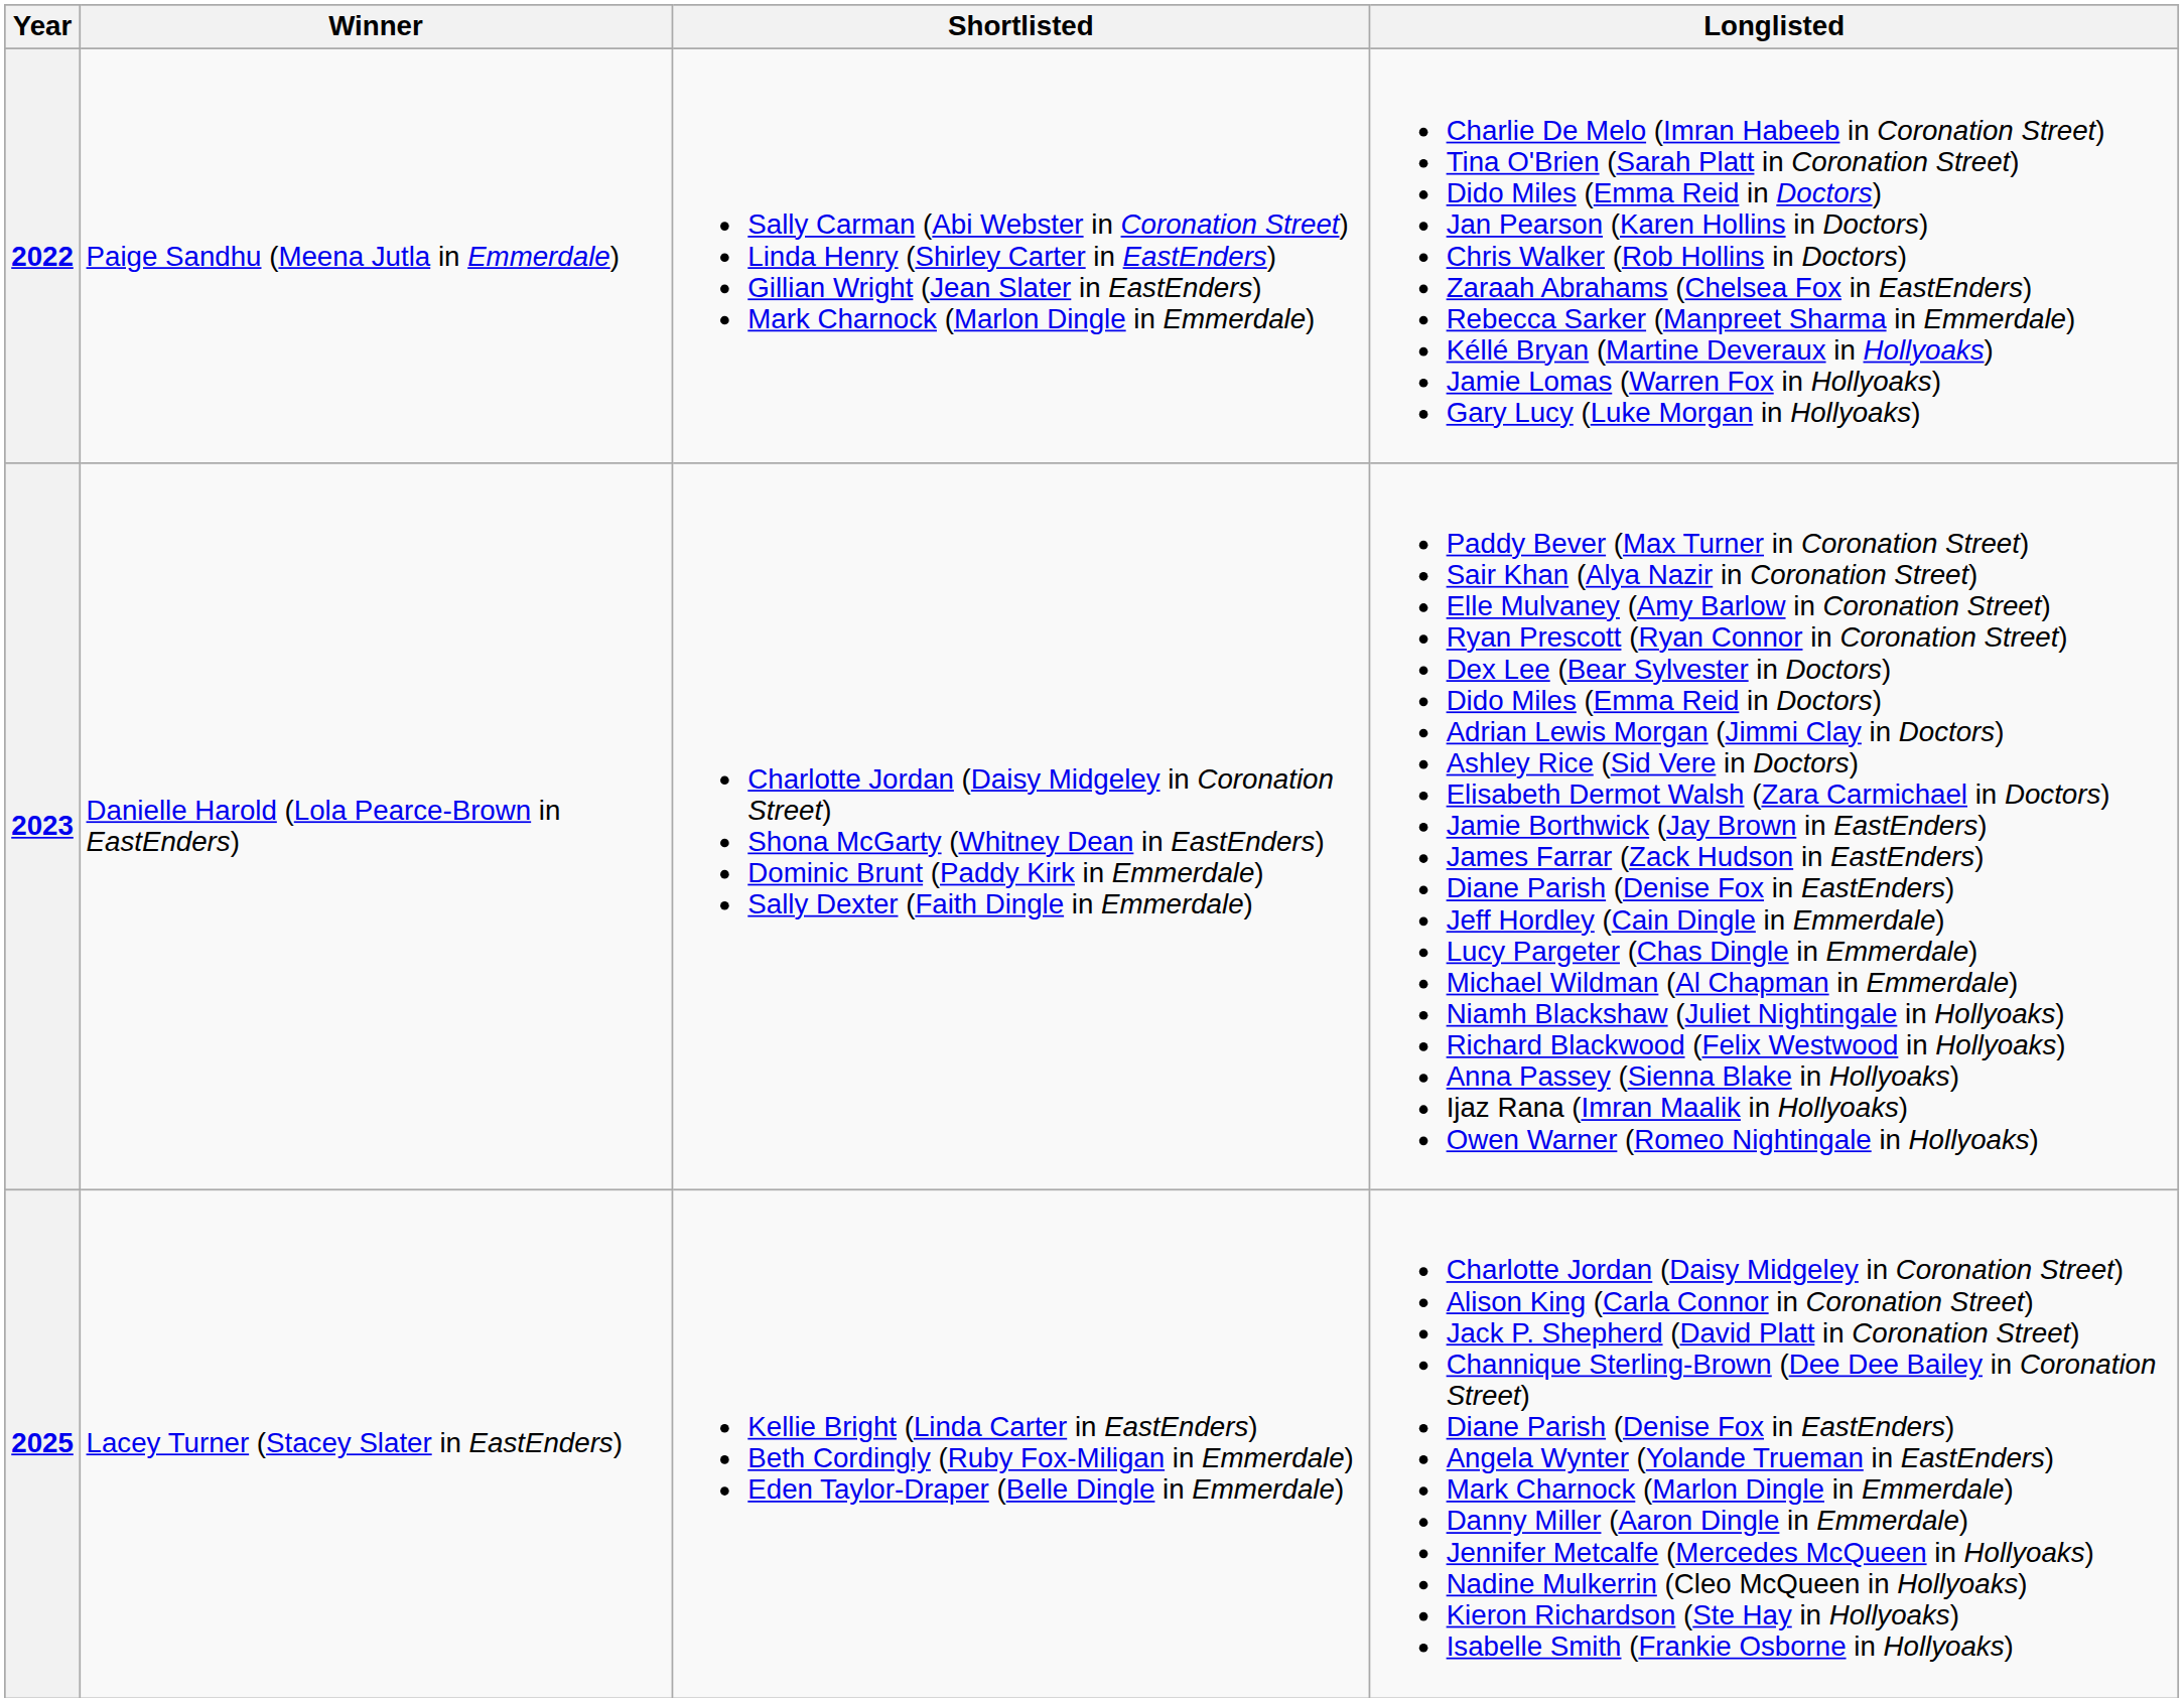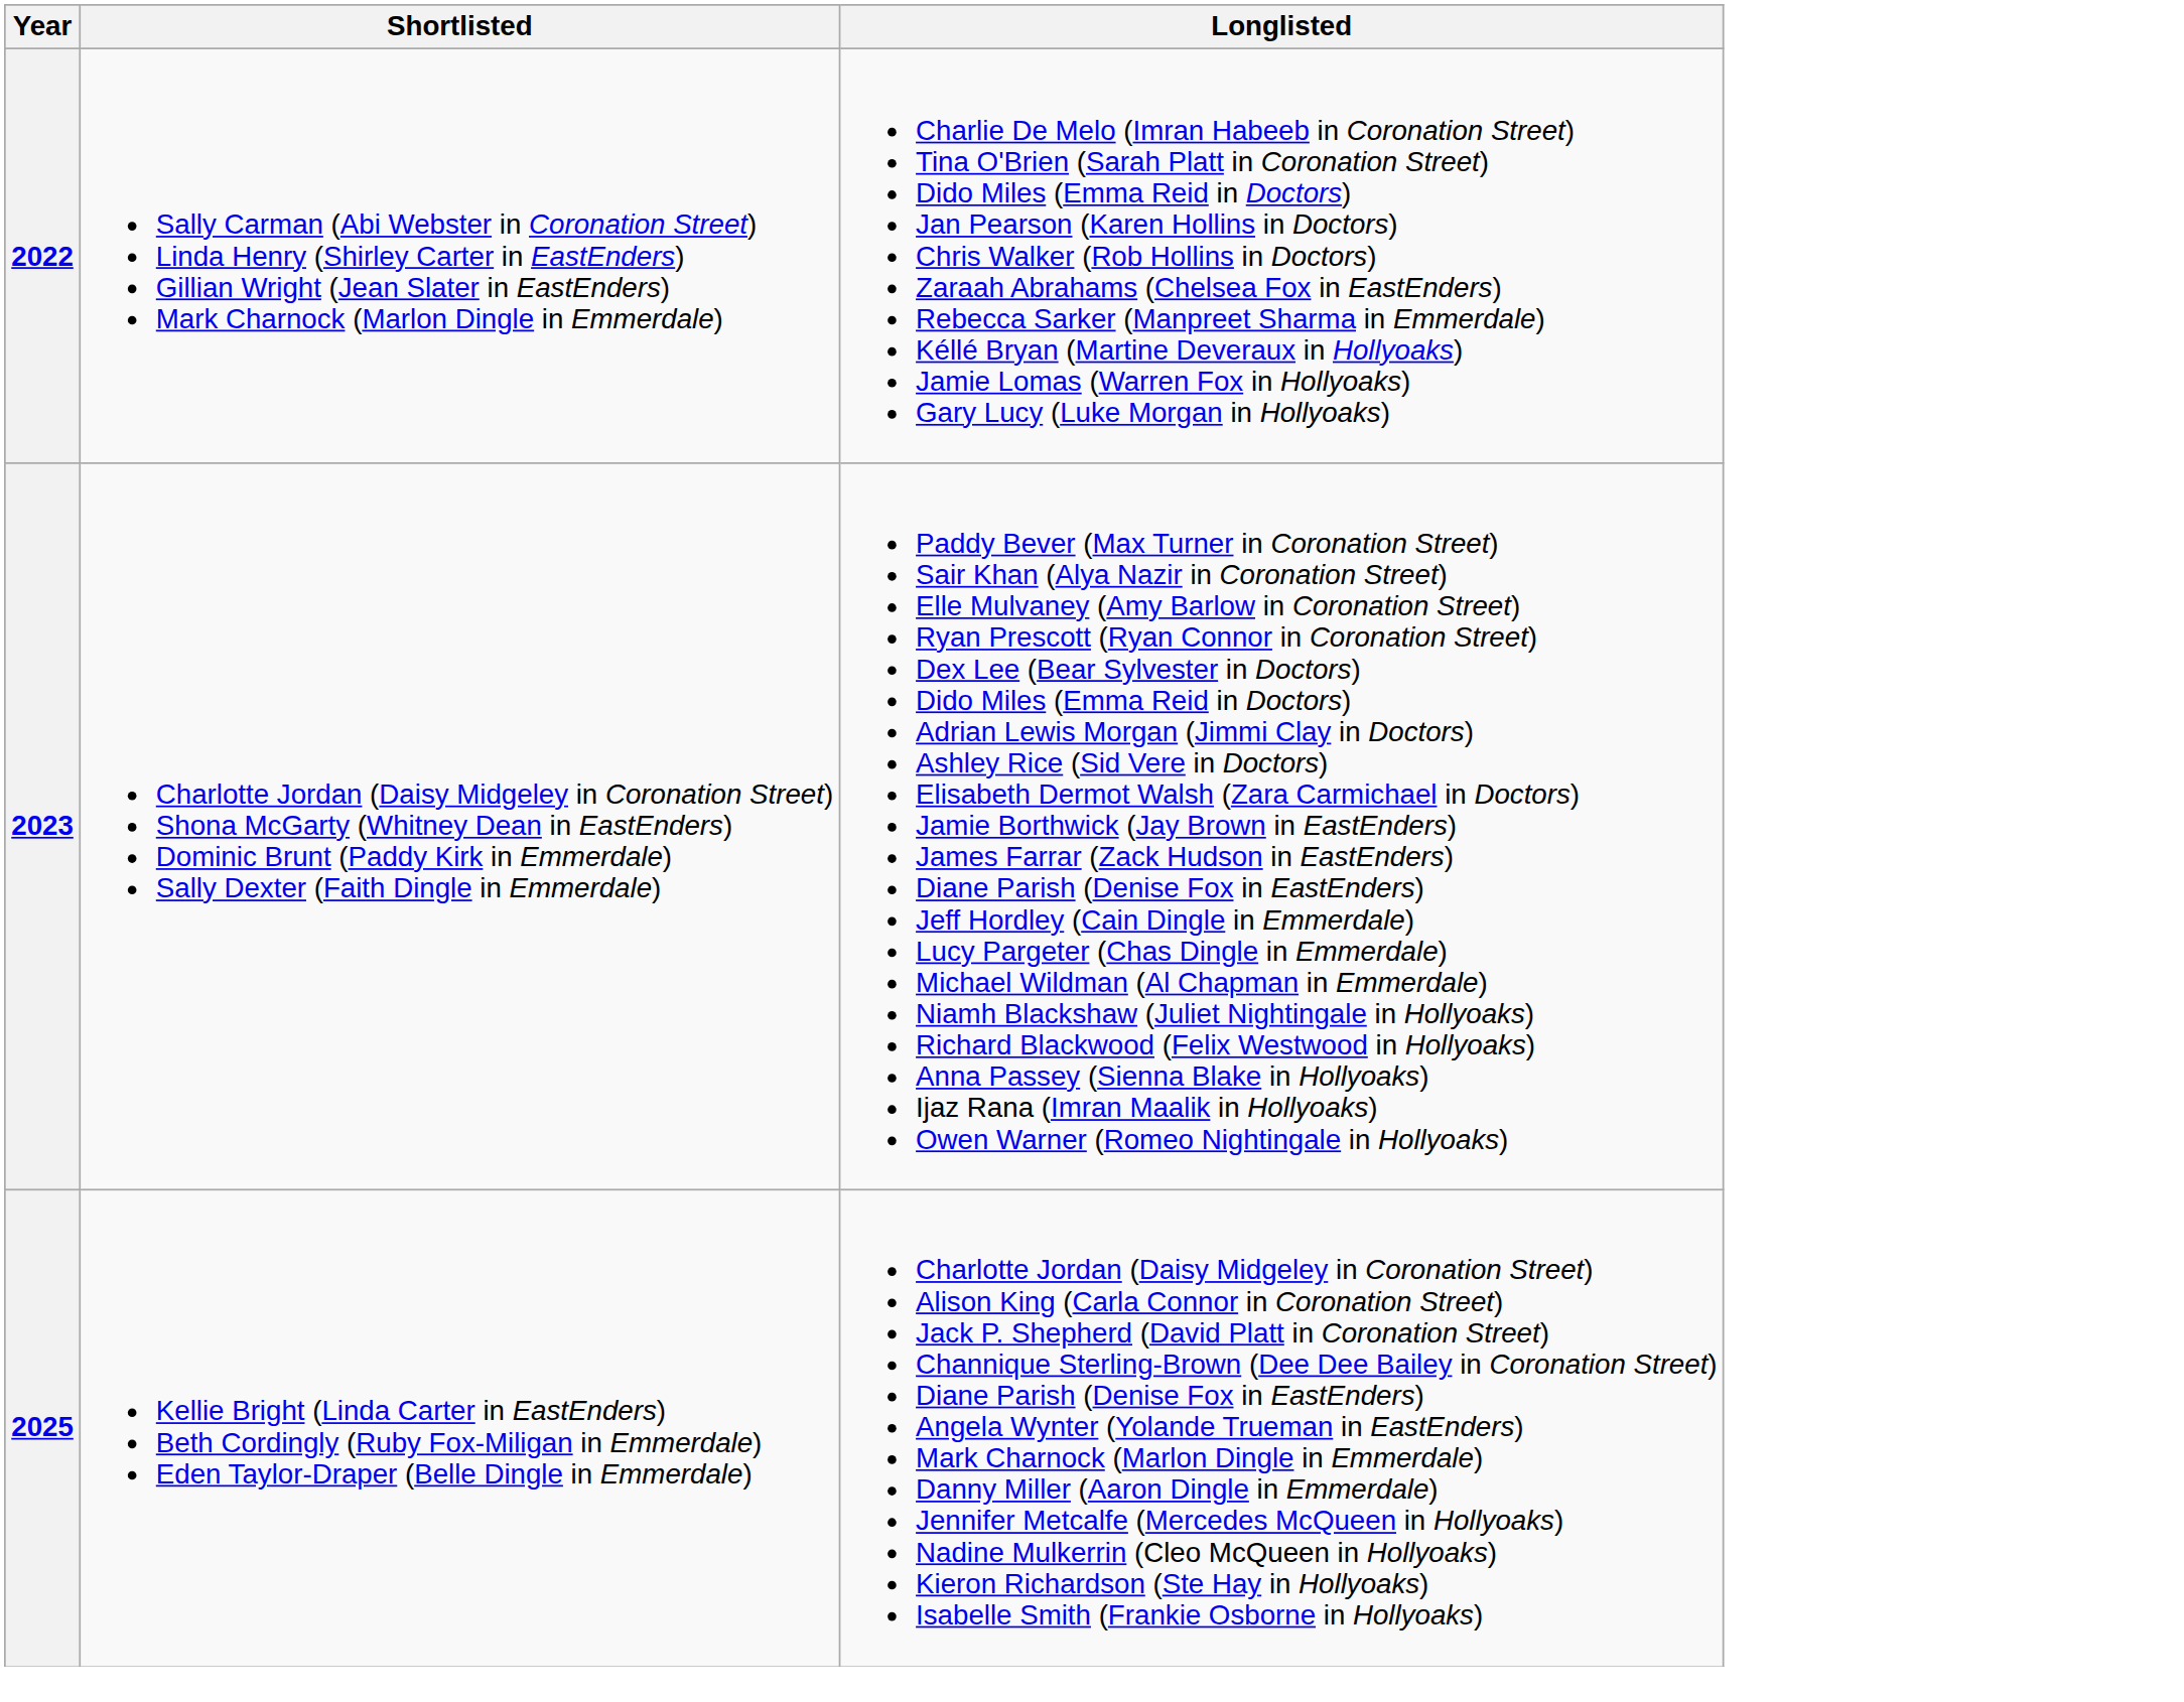 <table class="wikitable">
 <tr>
 <th>Year</th>
-<th>Winner</th>
 <th>Shortlisted</th>
 <th>Longlisted</th>
 </tr>
 <tr>
 <th scope="row"><a href='#'>2022</a></th>
-<td><a href='#'>Paige Sandhu</a> (<a href='#'>Meena Jutla</a> in <em><a href='#'>Emmerdale</a></em>)</td>
 <td><br><ul><li><a href='#'>Sally Carman</a> (<a href='#'>Abi Webster</a> in <em><a href='#'>Coronation Street</a></em>)</li><li><a href='#'>Linda Henry</a> (<a href='#'>Shirley Carter</a> in <em><a href='#'>EastEnders</a></em>)</li><li><a href='#'>Gillian Wright</a> (<a href='#'>Jean Slater</a> in <em>EastEnders</em>)</li><li><a href='#'>Mark Charnock</a> (<a href='#'>Marlon Dingle</a> in <em>Emmerdale</em>)</li></ul></td>
 <td><br><ul><li><a href='#'>Charlie De Melo</a> (<a href='#'>Imran Habeeb</a> in <em>Coronation Street</em>)</li><li><a href='#'>Tina O'Brien</a> (<a href='#'>Sarah Platt</a> in <em>Coronation Street</em>)</li><li><a href='#'>Dido Miles</a> (<a href='#'>Emma Reid</a> in <em><a href='#'>Doctors</a></em>)</li><li><a href='#'>Jan Pearson</a> (<a href='#'>Karen Hollins</a> in <em>Doctors</em>)</li><li><a href='#'>Chris Walker</a> (<a href='#'>Rob Hollins</a> in <em>Doctors</em>)</li><li><a href='#'>Zaraah Abrahams</a> (<a href='#'>Chelsea Fox</a> in <em>EastEnders</em>)</li><li><a href='#'>Rebecca Sarker</a> (<a href='#'>Manpreet Sharma</a> in <em>Emmerdale</em>)</li><li><a href='#'>Kéllé Bryan</a> (<a href='#'>Martine Deveraux</a> in <em><a href='#'>Hollyoaks</a></em>)</li><li><a href='#'>Jamie Lomas</a> (<a href='#'>Warren Fox</a> in <em>Hollyoaks</em>)</li><li><a href='#'>Gary Lucy</a> (<a href='#'>Luke Morgan</a> in <em>Hollyoaks</em>)</li></ul></td>
 </tr>
 <tr>
 <th scope="row"><a href='#'>2023</a></th>
-<td><a href='#'>Danielle Harold</a> (<a href='#'>Lola Pearce-Brown</a> in <em>EastEnders</em>)</td>
 <td><br><ul><li><a href='#'>Charlotte Jordan</a> (<a href='#'>Daisy Midgeley</a> in <em>Coronation Street</em>)</li><li><a href='#'>Shona McGarty</a> (<a href='#'>Whitney Dean</a> in <em>EastEnders</em>)</li><li><a href='#'>Dominic Brunt</a> (<a href='#'>Paddy Kirk</a> in <em>Emmerdale</em>)</li><li><a href='#'>Sally Dexter</a> (<a href='#'>Faith Dingle</a> in <em>Emmerdale</em>)</li></ul></td>
 <td><br><ul><li><a href='#'>Paddy Bever</a> (<a href='#'>Max Turner</a> in <em>Coronation Street</em>)</li><li><a href='#'>Sair Khan</a> (<a href='#'>Alya Nazir</a> in <em>Coronation Street</em>)</li><li><a href='#'>Elle Mulvaney</a> (<a href='#'>Amy Barlow</a> in <em>Coronation Street</em>)</li><li><a href='#'>Ryan Prescott</a> (<a href='#'>Ryan Connor</a> in <em>Coronation Street</em>)</li><li><a href='#'>Dex Lee</a> (<a href='#'>Bear Sylvester</a> in <em>Doctors</em>)</li><li><a href='#'>Dido Miles</a> (<a href='#'>Emma Reid</a> in <em>Doctors</em>)</li><li><a href='#'>Adrian Lewis Morgan</a> (<a href='#'>Jimmi Clay</a> in <em>Doctors</em>)</li><li><a href='#'>Ashley Rice</a> (<a href='#'>Sid Vere</a> in <em>Doctors</em>)</li><li><a href='#'>Elisabeth Dermot Walsh</a> (<a href='#'>Zara Carmichael</a> in <em>Doctors</em>)</li><li><a href='#'>Jamie Borthwick</a> (<a href='#'>Jay Brown</a> in <em>EastEnders</em>)</li><li><a href='#'>James Farrar</a> (<a href='#'>Zack Hudson</a> in <em>EastEnders</em>)</li><li><a href='#'>Diane Parish</a> (<a href='#'>Denise Fox</a> in <em>EastEnders</em>)</li><li><a href='#'>Jeff Hordley</a> (<a href='#'>Cain Dingle</a> in <em>Emmerdale</em>)</li><li><a href='#'>Lucy Pargeter</a> (<a href='#'>Chas Dingle</a> in <em>Emmerdale</em>)</li><li><a href='#'>Michael Wildman</a> (<a href='#'>Al Chapman</a> in <em>Emmerdale</em>)</li><li><a href='#'>Niamh Blackshaw</a> (<a href='#'>Juliet Nightingale</a> in <em>Hollyoaks</em>)</li><li><a href='#'>Richard Blackwood</a> (<a href='#'>Felix Westwood</a> in <em>Hollyoaks</em>)</li><li><a href='#'>Anna Passey</a> (<a href='#'>Sienna Blake</a> in <em>Hollyoaks</em>)</li><li>Ijaz Rana (<a href='#'>Imran Maalik</a> in <em>Hollyoaks</em>)</li><li><a href='#'>Owen Warner</a> (<a href='#'>Romeo Nightingale</a> in <em>Hollyoaks</em>)</li></ul></td>
 </tr>
 <tr>
 <th scope="row"><a href='#'>2025</a></th>
-<td><a href='#'>Lacey Turner</a> (<a href='#'>Stacey Slater</a> in <em>EastEnders</em>)</td>
 <td><br><ul><li><a href='#'>Kellie Bright</a> (<a href='#'>Linda Carter</a> in <em>EastEnders</em>)</li><li><a href='#'>Beth Cordingly</a> (<a href='#'>Ruby Fox-Miligan</a> in <em>Emmerdale</em>)</li><li><a href='#'>Eden Taylor-Draper</a> (<a href='#'>Belle Dingle</a> in <em>Emmerdale</em>)</li></ul></td>
 <td><br><ul><li><a href='#'>Charlotte Jordan</a> (<a href='#'>Daisy Midgeley</a> in <em>Coronation Street</em>)</li><li><a href='#'>Alison King</a> (<a href='#'>Carla Connor</a> in <em>Coronation Street</em>)</li><li><a href='#'>Jack P. Shepherd</a> (<a href='#'>David Platt</a> in <em>Coronation Street</em>)</li><li><a href='#'>Channique Sterling-Brown</a> (<a href='#'>Dee Dee Bailey</a> in <em>Coronation Street</em>)</li><li><a href='#'>Diane Parish</a> (<a href='#'>Denise Fox</a> in <em>EastEnders</em>)</li><li><a href='#'>Angela Wynter</a> (<a href='#'>Yolande Trueman</a> in <em>EastEnders</em>)</li><li><a href='#'>Mark Charnock</a> (<a href='#'>Marlon Dingle</a> in <em>Emmerdale</em>)</li><li><a href='#'>Danny Miller</a> (<a href='#'>Aaron Dingle</a> in <em>Emmerdale</em>)</li><li><a href='#'>Jennifer Metcalfe</a> (<a href='#'>Mercedes McQueen</a> in <em>Hollyoaks</em>)</li><li><a href='#'>Nadine Mulkerrin</a> (Cleo McQueen in <em>Hollyoaks</em>)</li><li><a href='#'>Kieron Richardson</a> (<a href='#'>Ste Hay</a> in <em>Hollyoaks</em>)</li><li><a href='#'>Isabelle Smith</a> (<a href='#'>Frankie Osborne</a> in <em>Hollyoaks</em>)</li></ul></td>
 </tr>
 </table>
